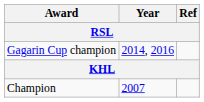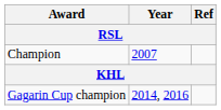 <table class="wikitable">
 <tr>
 <th>Award</th>
 <th>Year</th>
 <th>Ref</th>
 </tr>
 <tr>
 <th colspan="3"><a href='#'>RSL</a></th>
 </tr>
 <tr>
-<td><a href='#'>Gagarin Cup</a> champion</td>
-<td><a href='#'>2014</a>, <a href='#'>2016</a></td>
+<td>Champion</td>
+<td><a href='#'>2007</a></td>
 <td></td>
 </tr>
 <tr>
 <th colspan="3"><a href='#'>KHL</a></th>
 </tr>
 <tr>
-<td>Champion</td>
-<td><a href='#'>2007</a></td>
+<td><a href='#'>Gagarin Cup</a> champion</td>
+<td><a href='#'>2014</a>, <a href='#'>2016</a></td>
 <td></td>
 </tr>
 </table>
